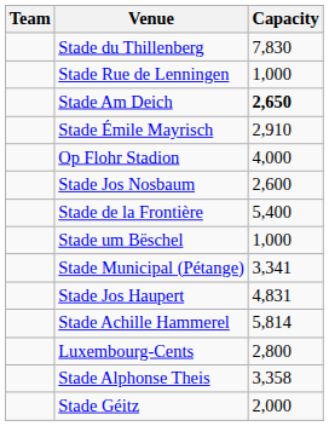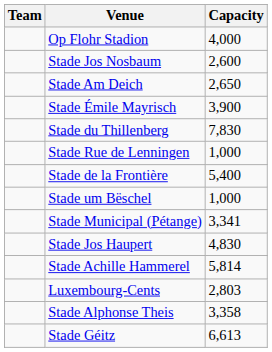 <table class="wikitable sortable">
 <tr>
 <th>Team</th>
 <th>Venue</th>
 <th>Capacity</th>
+</tr>
+<tr>
+<td></td>
+<td><a href='#'>Op Flohr Stadion</a></td>
+<td>4,000</td>
+</tr>
+<tr>
+<td></td>
+<td><a href='#'>Stade Jos Nosbaum</a></td>
+<td>2,600</td>
+</tr>
+<tr>
+<td></td>
+<td><a href='#'>Stade Am Deich</a></td>
+<td>2,650</td>
+</tr>
+<tr>
+<td></td>
+<td><a href='#'>Stade Émile Mayrisch</a></td>
+<td>3,900</td>
 </tr>
 <tr>
 <td></td>
 <td><a href='#'>Stade du Thillenberg</a></td>
 <td>7,830</td>
 </tr>
 <tr>
 <td></td>
 <td><a href='#'>Stade Rue de Lenningen</a></td>
 <td>1,000</td>
-</tr>
-<tr>
-<td></td>
-<td><a href='#'>Stade Am Deich</a></td>
-<td><strong>2,650</strong></td>
-</tr>
-<tr>
-<td></td>
-<td><a href='#'>Stade Émile Mayrisch</a></td>
-<td>2,910</td>
-</tr>
-<tr>
-<td></td>
-<td><a href='#'>Op Flohr Stadion</a></td>
-<td>4,000</td>
-</tr>
-<tr>
-<td></td>
-<td><a href='#'>Stade Jos Nosbaum</a></td>
-<td>2,600</td>
 </tr>
 <tr>
 <td></td>
 <td><a href='#'>Stade de la Frontière</a></td>
 <td>5,400</td>
 </tr>
 <tr>
 <td></td>
 <td><a href='#'>Stade um Bëschel</a></td>
 <td>1,000</td>
 </tr>
 <tr>
 <td></td>
 <td><a href='#'>Stade Municipal (Pétange)</a></td>
 <td>3,341</td>
 </tr>
 <tr>
 <td></td>
 <td><a href='#'>Stade Jos Haupert</a></td>
-<td>4,831</td>
+<td>4,830</td>
 </tr>
 <tr>
 <td></td>
 <td><a href='#'>Stade Achille Hammerel</a></td>
 <td>5,814</td>
 </tr>
 <tr>
 <td></td>
 <td><a href='#'>Luxembourg-Cents</a></td>
-<td>2,800</td>
+<td>2,803</td>
 </tr>
 <tr>
 <td></td>
 <td><a href='#'>Stade Alphonse Theis</a></td>
 <td>3,358</td>
 </tr>
 <tr>
 <td></td>
 <td><a href='#'>Stade Géitz</a></td>
-<td>2,000</td>
+<td>6,613</td>
 </tr>
 </table>
